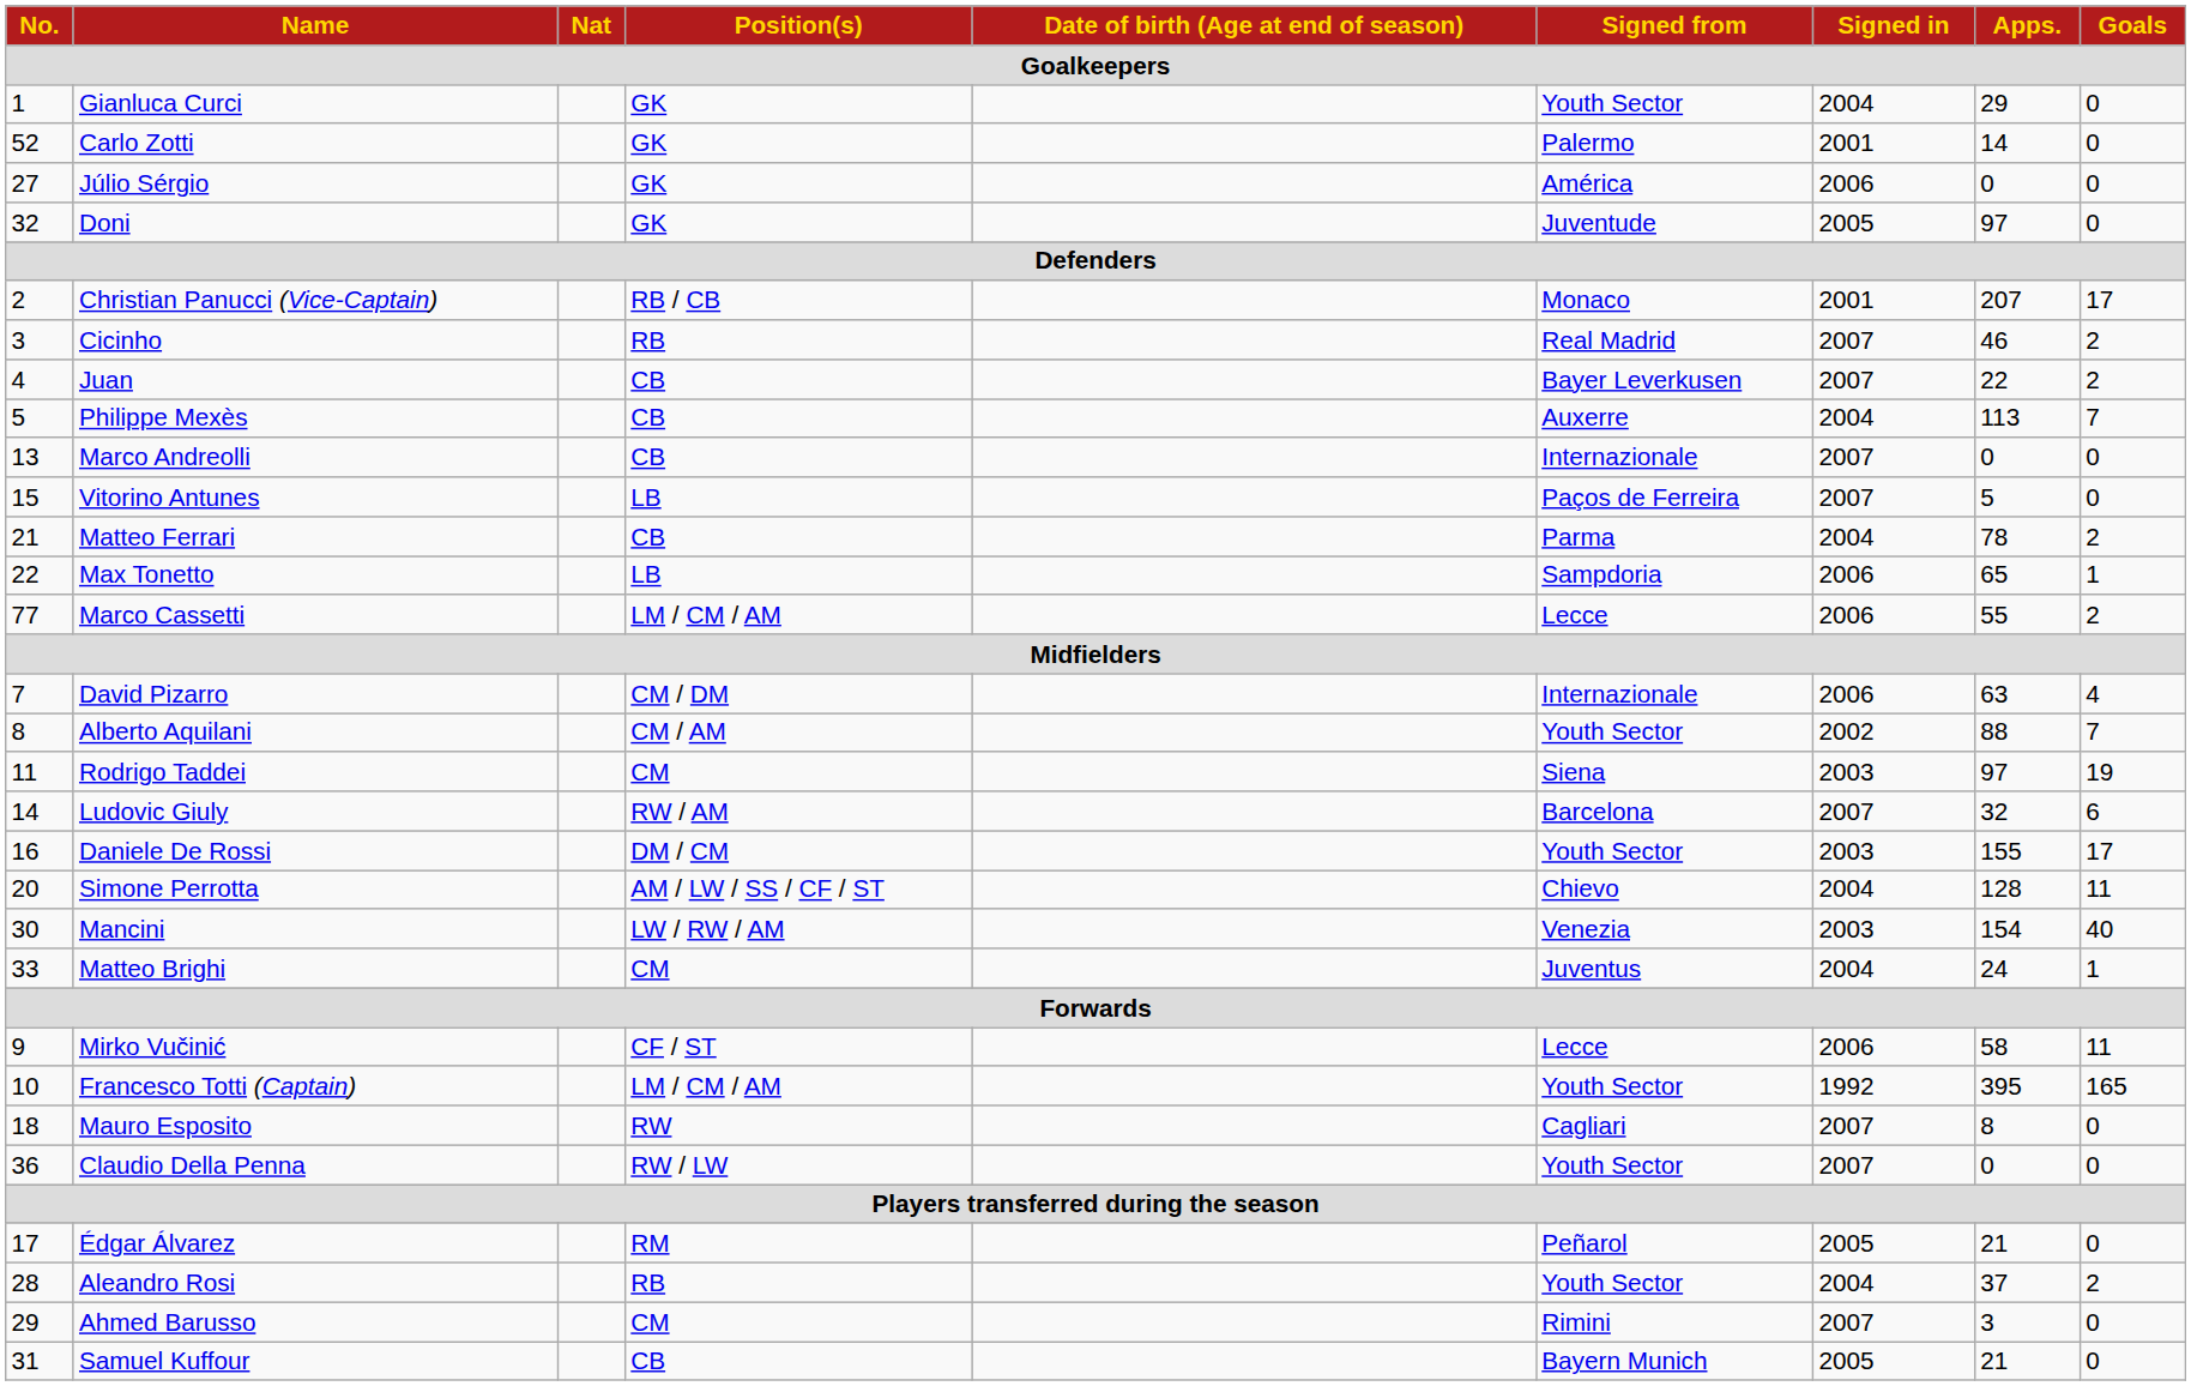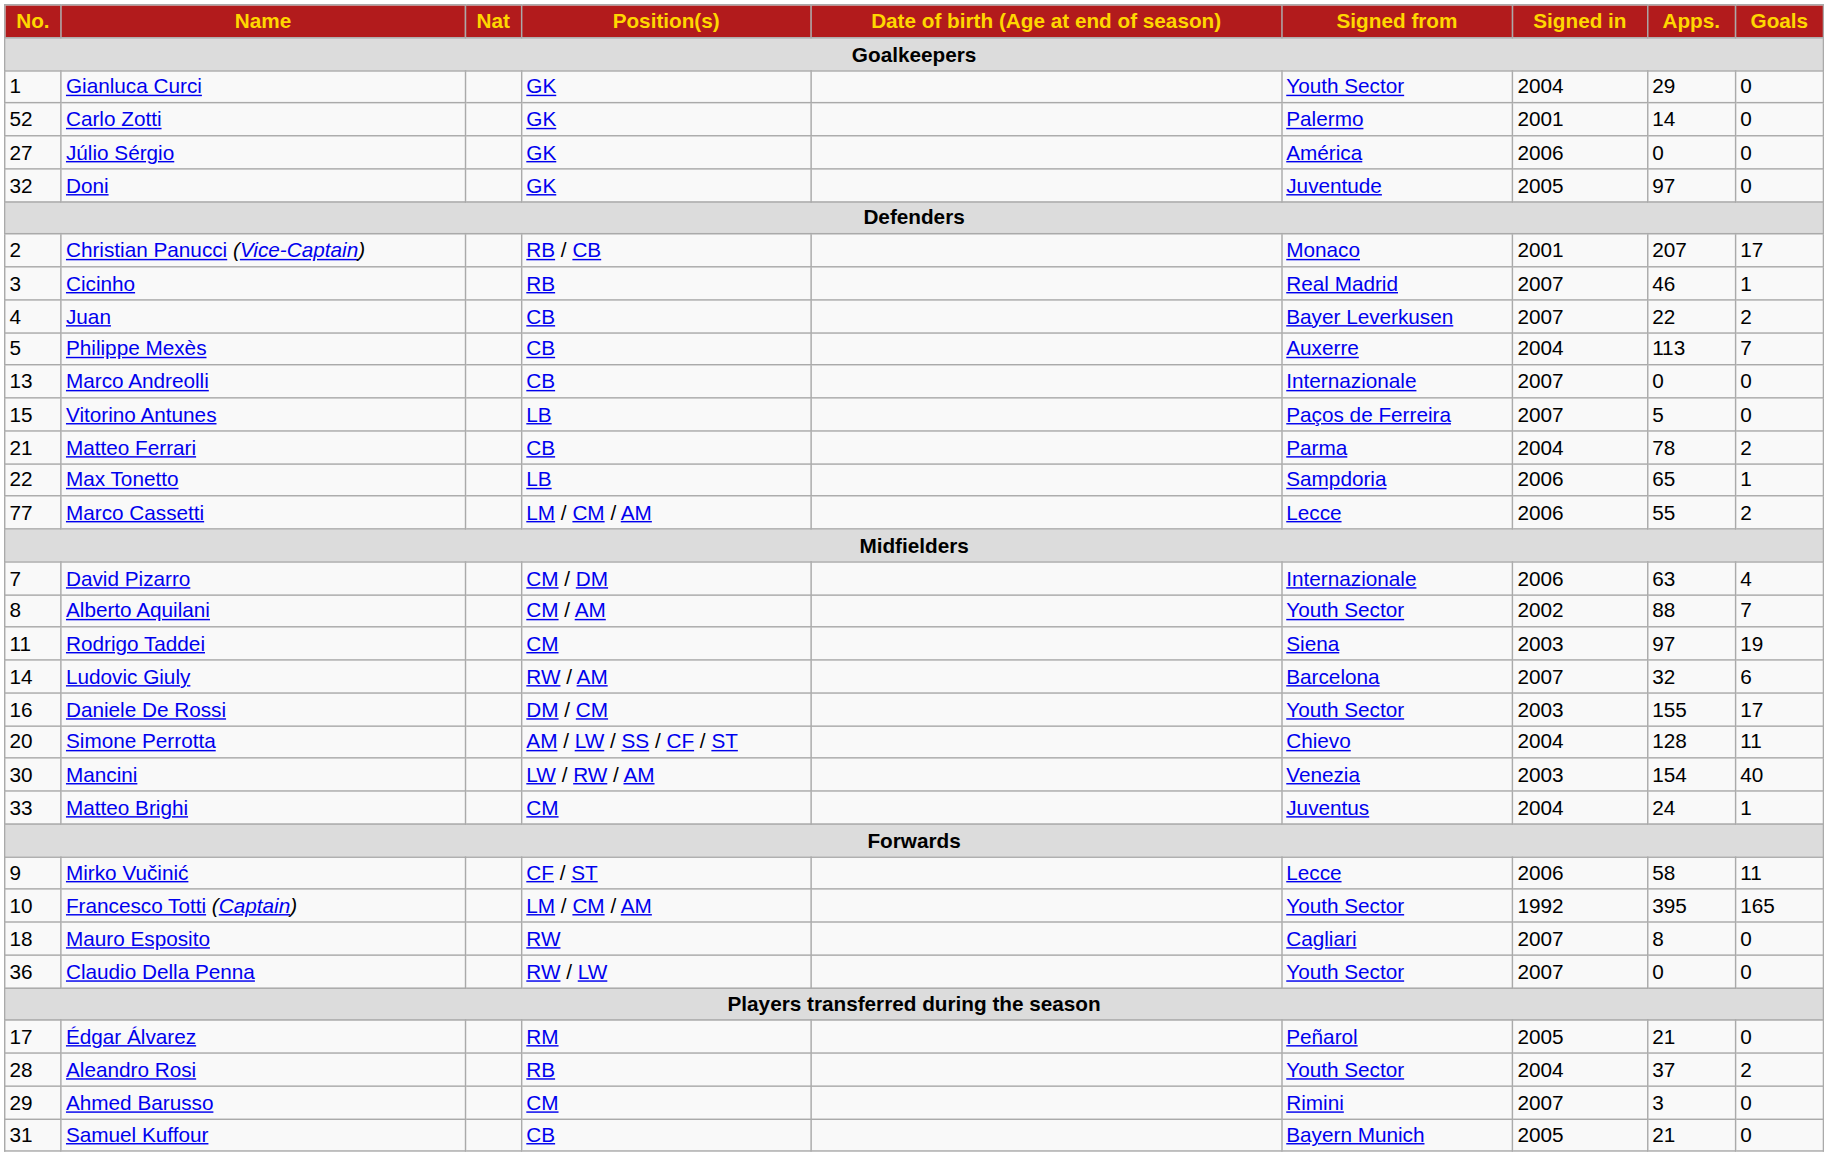 <table class="wikitable" style="text-align:left; font-size:90%; width:100%;">
 <tr>
 <th style="background:#B21B1C; color:#FFD700; text-align:center;">No.</th>
 <th style="background:#B21B1C; color:#FFD700; text-align:center;">Name</th>
 <th style="background:#B21B1C; color:#FFD700; text-align:center;">Nat</th>
 <th style="background:#B21B1C; color:#FFD700; text-align:center;">Position(s)</th>
 <th style="background:#B21B1C; color:#FFD700; text-align:center;">Date of birth (Age at end of season)</th>
 <th style="background:#B21B1C; color:#FFD700; text-align:center;">Signed from</th>
 <th style="background:#B21B1C; color:#FFD700; text-align:center;">Signed in</th>
 <th style="background:#B21B1C; color:#FFD700; text-align:center;">Apps.</th>
 <th style="background:#B21B1C; color:#FFD700; text-align:center;">Goals</th>
 </tr>
 <tr>
 <th colspan=10 style="background:#DCDCDC; text-align:center;">Goalkeepers</th>
 </tr>
 <tr>
 <td>1</td>
 <td><a href='#'>Gianluca Curci</a></td>
 <td></td>
 <td><a href='#'>GK</a></td>
 <td></td>
 <td> <a href='#'>Youth Sector</a></td>
 <td>2004</td>
 <td>29</td>
 <td>0</td>
 </tr>
 <tr>
 <td>52</td>
 <td><a href='#'>Carlo Zotti</a></td>
 <td></td>
 <td><a href='#'>GK</a></td>
 <td></td>
 <td> <a href='#'>Palermo</a></td>
 <td>2001</td>
 <td>14</td>
 <td>0</td>
 </tr>
 <tr>
 <td>27</td>
 <td><a href='#'>Júlio Sérgio</a></td>
 <td></td>
 <td><a href='#'>GK</a></td>
 <td></td>
 <td> <a href='#'>América</a></td>
 <td>2006</td>
 <td>0</td>
 <td>0</td>
 </tr>
 <tr>
 <td>32</td>
 <td><a href='#'>Doni</a></td>
 <td></td>
 <td><a href='#'>GK</a></td>
 <td></td>
 <td> <a href='#'>Juventude</a></td>
 <td>2005</td>
 <td>97</td>
 <td>0</td>
 </tr>
 <tr>
 <th colspan=10 style="background:#DCDCDC; text-align:center;">Defenders</th>
 </tr>
 <tr>
 <td>2</td>
 <td><a href='#'>Christian Panucci</a> <em>(<a href='#'>Vice-Captain</a>)</em></td>
 <td></td>
 <td><a href='#'>RB</a> / <a href='#'>CB</a></td>
 <td></td>
 <td> <a href='#'>Monaco</a></td>
 <td>2001</td>
 <td>207</td>
 <td>17</td>
 </tr>
 <tr>
 <td>3</td>
 <td><a href='#'>Cicinho</a></td>
 <td></td>
 <td><a href='#'>RB</a></td>
 <td></td>
 <td> <a href='#'>Real Madrid</a></td>
 <td>2007</td>
 <td>46</td>
-<td>2</td>
+<td>1</td>
 </tr>
 <tr>
 <td>4</td>
 <td><a href='#'>Juan</a></td>
 <td></td>
 <td><a href='#'>CB</a></td>
 <td></td>
 <td> <a href='#'>Bayer Leverkusen</a></td>
 <td>2007</td>
 <td>22</td>
 <td>2</td>
 </tr>
 <tr>
 <td>5</td>
 <td><a href='#'>Philippe Mexès</a></td>
 <td></td>
 <td><a href='#'>CB</a></td>
 <td></td>
 <td> <a href='#'>Auxerre</a></td>
 <td>2004</td>
 <td>113</td>
 <td>7</td>
 </tr>
 <tr>
 <td>13</td>
 <td><a href='#'>Marco Andreolli</a></td>
 <td></td>
 <td><a href='#'>CB</a></td>
 <td></td>
 <td> <a href='#'>Internazionale</a></td>
 <td>2007</td>
 <td>0</td>
 <td>0</td>
 </tr>
 <tr>
 <td>15</td>
 <td><a href='#'>Vitorino Antunes</a></td>
 <td></td>
 <td><a href='#'>LB</a></td>
 <td></td>
 <td> <a href='#'>Paços de Ferreira</a></td>
 <td>2007</td>
 <td>5</td>
 <td>0</td>
 </tr>
 <tr>
 <td>21</td>
 <td><a href='#'>Matteo Ferrari</a></td>
 <td></td>
 <td><a href='#'>CB</a></td>
 <td></td>
 <td> <a href='#'>Parma</a></td>
 <td>2004</td>
 <td>78</td>
 <td>2</td>
 </tr>
 <tr>
 <td>22</td>
 <td><a href='#'>Max Tonetto</a></td>
 <td></td>
 <td><a href='#'>LB</a></td>
 <td></td>
 <td> <a href='#'>Sampdoria</a></td>
 <td>2006</td>
 <td>65</td>
 <td>1</td>
 </tr>
 <tr>
 <td>77</td>
 <td><a href='#'>Marco Cassetti</a></td>
 <td></td>
 <td><a href='#'>LM</a> / <a href='#'>CM</a> / <a href='#'>AM</a></td>
 <td></td>
 <td> <a href='#'>Lecce</a></td>
 <td>2006</td>
 <td>55</td>
 <td>2</td>
 </tr>
 <tr>
 <th colspan=10 style="background:#DCDCDC; text-align:center;">Midfielders</th>
 </tr>
 <tr>
 <td>7</td>
 <td><a href='#'>David Pizarro</a></td>
 <td></td>
 <td><a href='#'>CM</a> / <a href='#'>DM</a></td>
 <td></td>
 <td> <a href='#'>Internazionale</a></td>
 <td>2006</td>
 <td>63</td>
 <td>4</td>
 </tr>
 <tr>
 <td>8</td>
 <td><a href='#'>Alberto Aquilani</a></td>
 <td></td>
 <td><a href='#'>CM</a> / <a href='#'>AM</a></td>
 <td></td>
 <td> <a href='#'>Youth Sector</a></td>
 <td>2002</td>
 <td>88</td>
 <td>7</td>
 </tr>
 <tr>
 <td>11</td>
 <td><a href='#'>Rodrigo Taddei</a></td>
 <td></td>
 <td><a href='#'>CM</a></td>
 <td></td>
 <td> <a href='#'>Siena</a></td>
 <td>2003</td>
 <td>97</td>
 <td>19</td>
 </tr>
 <tr>
 <td>14</td>
 <td><a href='#'>Ludovic Giuly</a></td>
 <td></td>
 <td><a href='#'>RW</a> / <a href='#'>AM</a></td>
 <td></td>
 <td> <a href='#'>Barcelona</a></td>
 <td>2007</td>
 <td>32</td>
 <td>6</td>
 </tr>
 <tr>
 <td>16</td>
 <td><a href='#'>Daniele De Rossi</a></td>
 <td></td>
 <td><a href='#'>DM</a> / <a href='#'>CM</a></td>
 <td></td>
 <td> <a href='#'>Youth Sector</a></td>
 <td>2003</td>
 <td>155</td>
 <td>17</td>
 </tr>
 <tr>
 <td>20</td>
 <td><a href='#'>Simone Perrotta</a></td>
 <td></td>
 <td><a href='#'>AM</a> / <a href='#'>LW</a> / <a href='#'>SS</a> / <a href='#'>CF</a> / <a href='#'>ST</a></td>
 <td></td>
 <td> <a href='#'>Chievo</a></td>
 <td>2004</td>
 <td>128</td>
 <td>11</td>
 </tr>
 <tr>
 <td>30</td>
 <td><a href='#'>Mancini</a></td>
 <td></td>
 <td><a href='#'>LW</a> / <a href='#'>RW</a> / <a href='#'>AM</a></td>
 <td></td>
 <td> <a href='#'>Venezia</a></td>
 <td>2003</td>
 <td>154</td>
 <td>40</td>
 </tr>
 <tr>
 <td>33</td>
 <td><a href='#'>Matteo Brighi</a></td>
 <td></td>
 <td><a href='#'>CM</a></td>
 <td></td>
 <td> <a href='#'>Juventus</a></td>
 <td>2004</td>
 <td>24</td>
 <td>1</td>
 </tr>
 <tr>
 <th colspan=10 style="background:#DCDCDC; text-align:center;">Forwards</th>
 </tr>
 <tr>
 <td>9</td>
 <td><a href='#'>Mirko Vučinić</a></td>
 <td></td>
 <td><a href='#'>CF</a> / <a href='#'>ST</a></td>
 <td></td>
 <td> <a href='#'>Lecce</a></td>
 <td>2006</td>
 <td>58</td>
 <td>11</td>
 </tr>
 <tr>
 <td>10</td>
 <td><a href='#'>Francesco Totti</a> <em>(<a href='#'>Captain</a>)</em></td>
 <td></td>
 <td><a href='#'>LM</a> / <a href='#'>CM</a> / <a href='#'>AM</a></td>
 <td></td>
 <td> <a href='#'>Youth Sector</a></td>
 <td>1992</td>
 <td>395</td>
 <td>165</td>
 </tr>
 <tr>
 <td>18</td>
 <td><a href='#'>Mauro Esposito</a></td>
 <td></td>
 <td><a href='#'>RW</a></td>
 <td></td>
 <td> <a href='#'>Cagliari</a></td>
 <td>2007</td>
 <td>8</td>
 <td>0</td>
 </tr>
 <tr>
 <td>36</td>
 <td><a href='#'>Claudio Della Penna</a></td>
 <td></td>
 <td><a href='#'>RW</a> / <a href='#'>LW</a></td>
 <td></td>
 <td> <a href='#'>Youth Sector</a></td>
 <td>2007</td>
 <td>0</td>
 <td>0</td>
 </tr>
 <tr>
 <th colspan=10 style="background:#DCDCDC; text-align:center;">Players transferred during the season</th>
 </tr>
 <tr>
 <td>17</td>
 <td><a href='#'>Édgar Álvarez</a></td>
 <td></td>
 <td><a href='#'>RM</a></td>
 <td></td>
 <td> <a href='#'>Peñarol</a></td>
 <td>2005</td>
 <td>21</td>
 <td>0</td>
 </tr>
 <tr>
 <td>28</td>
 <td><a href='#'>Aleandro Rosi</a></td>
 <td></td>
 <td><a href='#'>RB</a></td>
 <td></td>
 <td> <a href='#'>Youth Sector</a></td>
 <td>2004</td>
 <td>37</td>
 <td>2</td>
 </tr>
 <tr>
 <td>29</td>
 <td><a href='#'>Ahmed Barusso</a></td>
 <td></td>
 <td><a href='#'>CM</a></td>
 <td></td>
 <td> <a href='#'>Rimini</a></td>
 <td>2007</td>
 <td>3</td>
 <td>0</td>
 </tr>
 <tr>
 <td>31</td>
 <td><a href='#'>Samuel Kuffour</a></td>
 <td></td>
 <td><a href='#'>CB</a></td>
 <td></td>
 <td> <a href='#'>Bayern Munich</a></td>
 <td>2005</td>
 <td>21</td>
 <td>0</td>
 </tr>
 </table>
